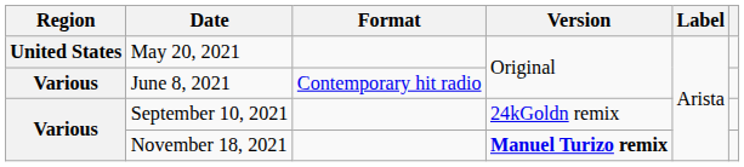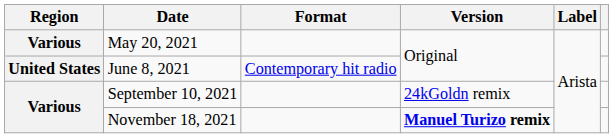 <table class="wikitable plainrowheaders">
 <tr>
 <th scope="col">Region</th>
 <th scope="col">Date</th>
 <th scope="col">Format</th>
 <th scope="col">Version</th>
 <th scope="col">Label</th>
 <th scope="col"></th>
 </tr>
 <tr>
-<th scope="row">United States</th>
+<th scope="row">Various</th>
 <td>May 20, 2021</td>
 <td></td>
 <td rowspan="2">Original</td>
 <td rowspan="4">Arista</td>
 <td></td>
 </tr>
 <tr>
-<th scope="row">Various</th>
+<th scope="row">United States</th>
 <td>June 8, 2021</td>
 <td><a href='#'>Contemporary hit radio</a></td>
 <td></td>
 </tr>
 <tr>
 <th scope="row"rowspan="2">Various</th>
 <td>September 10, 2021</td>
 <td></td>
 <td><a href='#'>24kGoldn</a> remix</td>
 <td></td>
 </tr>
 <tr>
 <td>November 18, 2021</td>
 <td></td>
 <td><strong><a href='#'>Manuel Turizo</a> remix</strong></td>
 <td></td>
 </tr>
 </table>
